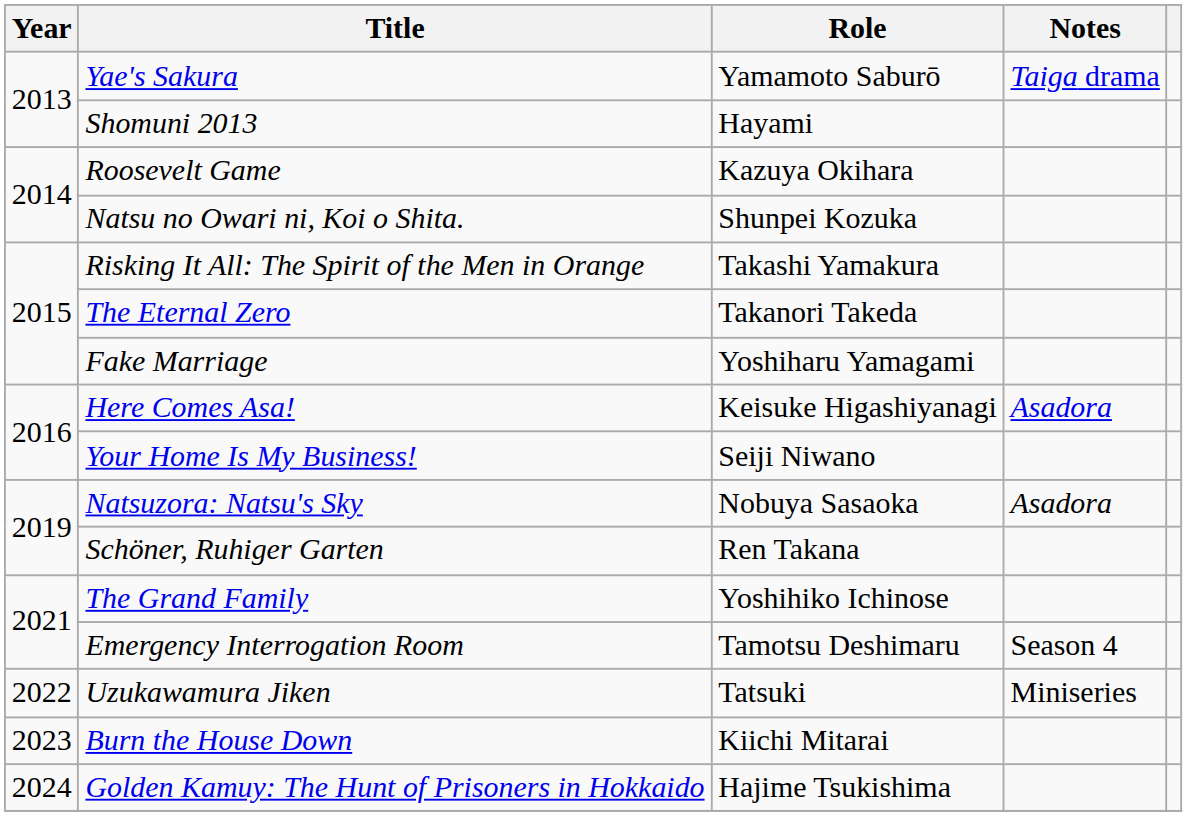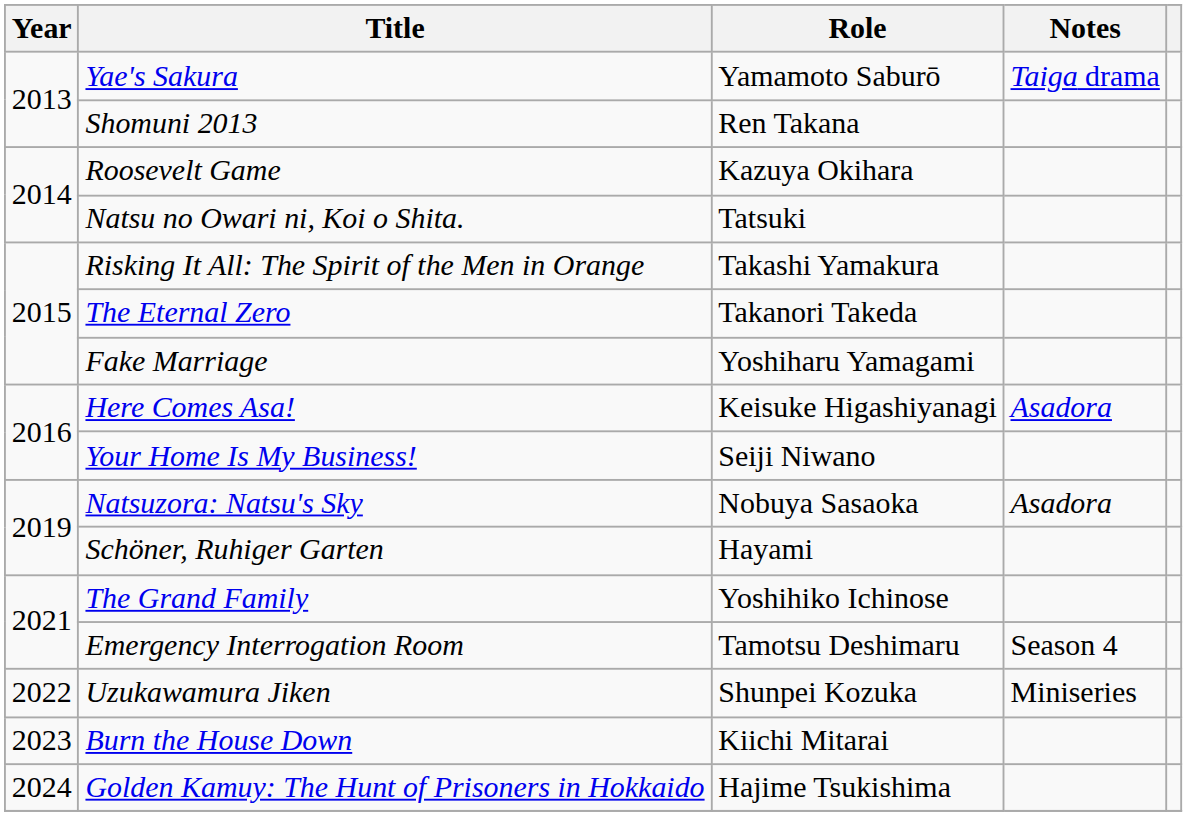 <table class="wikitable">
 <tr>
 <th>Year</th>
 <th>Title</th>
 <th>Role</th>
 <th>Notes</th>
 <th></th>
 </tr>
 <tr>
 <td rowspan="2">2013</td>
 <td><em><a href='#'>Yae's Sakura</a></em></td>
 <td>Yamamoto Saburō</td>
 <td><a href='#'><em>Taiga</em> drama</a></td>
 <td></td>
 </tr>
 <tr>
 <td><em>Shomuni 2013</em></td>
-<td>Hayami</td>
+<td>Ren Takana</td>
 <td></td>
 <td></td>
 </tr>
 <tr>
 <td rowspan="2">2014</td>
 <td><em>Roosevelt Game</em></td>
 <td>Kazuya Okihara</td>
 <td></td>
 <td></td>
 </tr>
 <tr>
 <td><em>Natsu no Owari ni, Koi o Shita.</em></td>
-<td>Shunpei Kozuka</td>
+<td>Tatsuki</td>
 <td></td>
 <td></td>
 </tr>
 <tr>
 <td rowspan="3">2015</td>
 <td><em>Risking It All: The Spirit of the Men in Orange</em></td>
 <td>Takashi Yamakura</td>
 <td></td>
 <td></td>
 </tr>
 <tr>
 <td><em><a href='#'>The Eternal Zero</a></em></td>
 <td>Takanori Takeda</td>
 <td></td>
 <td></td>
 </tr>
 <tr>
 <td><em>Fake Marriage</em></td>
 <td>Yoshiharu Yamagami</td>
 <td></td>
 <td></td>
 </tr>
 <tr>
 <td rowspan="2">2016</td>
 <td><em><a href='#'>Here Comes Asa!</a></em></td>
 <td>Keisuke Higashiyanagi</td>
 <td><em><a href='#'>Asadora</a></em></td>
 <td></td>
 </tr>
 <tr>
 <td><em><a href='#'>Your Home Is My Business!</a></em></td>
 <td>Seiji Niwano</td>
 <td></td>
 <td></td>
 </tr>
 <tr>
 <td rowspan="2">2019</td>
 <td><em><a href='#'>Natsuzora: Natsu's Sky</a></em></td>
 <td>Nobuya Sasaoka</td>
 <td><em>Asadora</em></td>
 <td></td>
 </tr>
 <tr>
 <td><em>Schöner, Ruhiger Garten</em></td>
-<td>Ren Takana</td>
+<td>Hayami</td>
 <td></td>
 <td></td>
 </tr>
 <tr>
 <td rowspan="2">2021</td>
 <td><em><a href='#'>The Grand Family</a></em></td>
 <td>Yoshihiko Ichinose</td>
 <td></td>
 <td></td>
 </tr>
 <tr>
 <td><em>Emergency Interrogation Room</em></td>
 <td>Tamotsu Deshimaru</td>
 <td>Season 4</td>
 <td></td>
 </tr>
 <tr>
 <td>2022</td>
 <td><em>Uzukawamura Jiken</em></td>
-<td>Tatsuki</td>
+<td>Shunpei Kozuka</td>
 <td>Miniseries</td>
 <td></td>
 </tr>
 <tr>
 <td>2023</td>
 <td><em><a href='#'>Burn the House Down</a></em></td>
 <td>Kiichi Mitarai</td>
 <td></td>
 <td></td>
 </tr>
 <tr>
 <td>2024</td>
 <td><em><a href='#'>Golden Kamuy: The Hunt of Prisoners in Hokkaido</a></em></td>
 <td>Hajime Tsukishima</td>
 <td></td>
 <td></td>
 </tr>
 <tr>
 </tr>
 </table>
